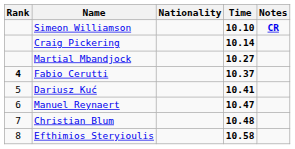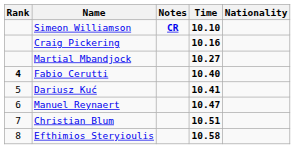 <table class="wikitable sortable" style="text-align:center">
 <tr>
 <th>Rank</th>
 <th>Name</th>
+<th>Notes</th>
+<th>Time</th>
 <th>Nationality</th>
-<th>Time</th>
-<th>Notes</th>
 </tr>
 <tr>
 <td></td>
 <td align=left><a href='#'>Simeon Williamson</a></td>
+<td><strong><a href='#'>CR</a></strong></td>
+<td><strong>10.10</strong></td>
 <td align=left></td>
-<td><strong>10.10</strong></td>
-<td><strong><a href='#'>CR</a></strong></td>
 </tr>
 <tr>
 <td></td>
 <td align=left><a href='#'>Craig Pickering</a></td>
+<td></td>
+<td><strong>10.16</strong></td>
 <td align=left></td>
-<td><strong>10.14</strong></td>
-<td></td>
 </tr>
 <tr>
 <td></td>
 <td align=left><a href='#'>Martial Mbandjock</a></td>
+<td></td>
+<td><strong>10.27</strong></td>
 <td align=left></td>
-<td><strong>10.27</strong></td>
-<td></td>
 </tr>
 <tr>
 <td><strong>4</strong></td>
 <td align=left><a href='#'>Fabio Cerutti</a></td>
+<td></td>
+<td><strong>10.40</strong></td>
 <td align=left></td>
-<td><strong>10.37</strong></td>
-<td></td>
 </tr>
 <tr>
 <td>5</td>
 <td align=left><a href='#'>Dariusz Kuć</a></td>
+<td></td>
+<td><strong>10.41</strong></td>
 <td align=left></td>
-<td><strong>10.41</strong></td>
-<td></td>
 </tr>
 <tr>
 <td>6</td>
 <td align=left><a href='#'>Manuel Reynaert</a></td>
+<td></td>
+<td><strong>10.47</strong></td>
 <td align=left></td>
-<td><strong>10.47</strong></td>
-<td></td>
 </tr>
 <tr>
 <td>7</td>
 <td align=left><a href='#'>Christian Blum</a></td>
+<td></td>
+<td><strong>10.51</strong></td>
 <td align=left></td>
-<td><strong>10.48</strong></td>
-<td></td>
 </tr>
 <tr>
 <td>8</td>
 <td align=left><a href='#'>Efthimios Steryioulis</a></td>
+<td></td>
+<td><strong>10.58</strong></td>
 <td align=left></td>
-<td><strong>10.58</strong></td>
-<td></td>
 </tr>
 </table>
